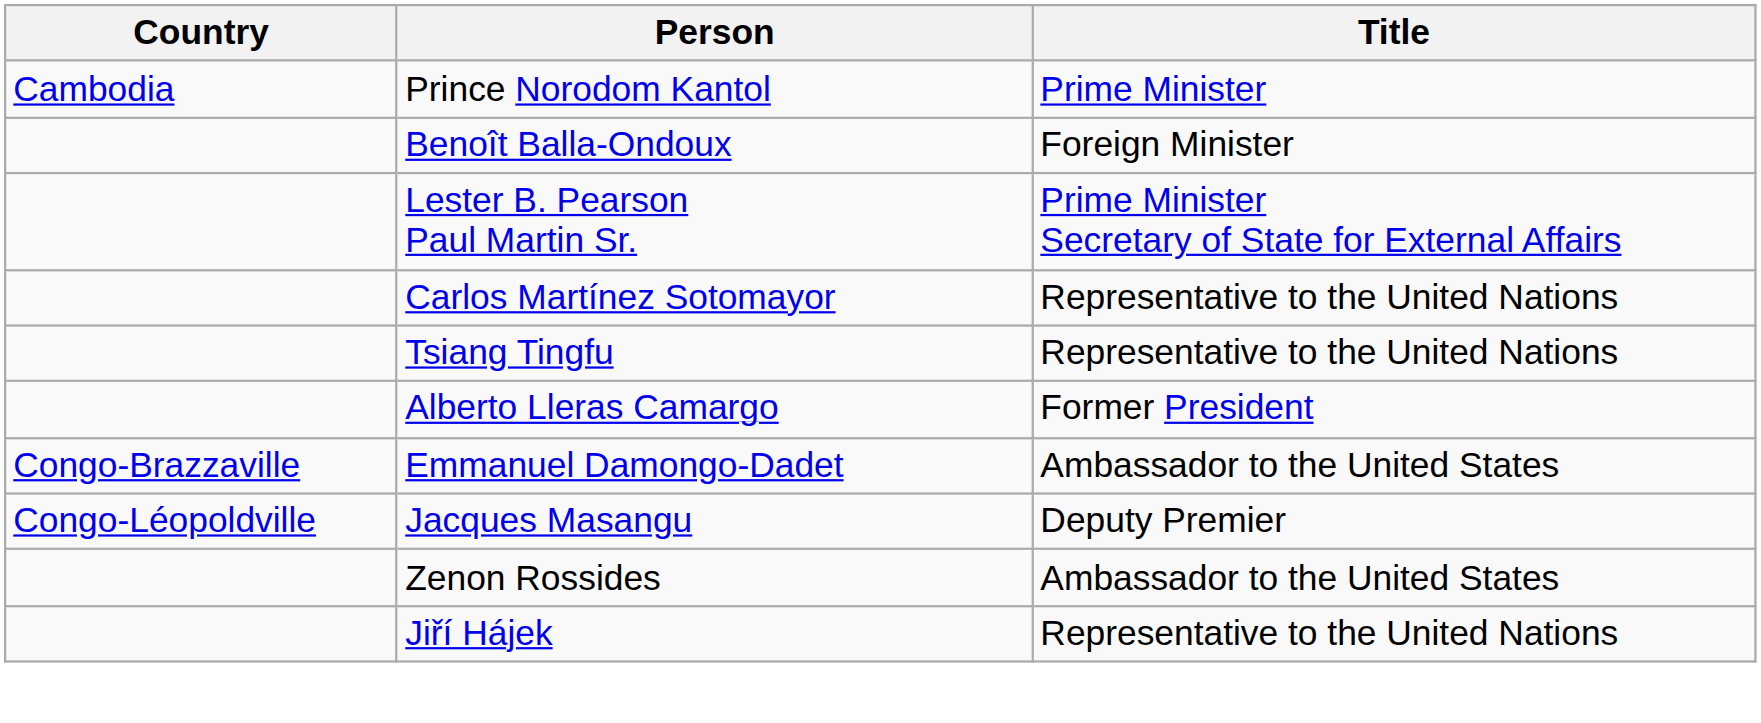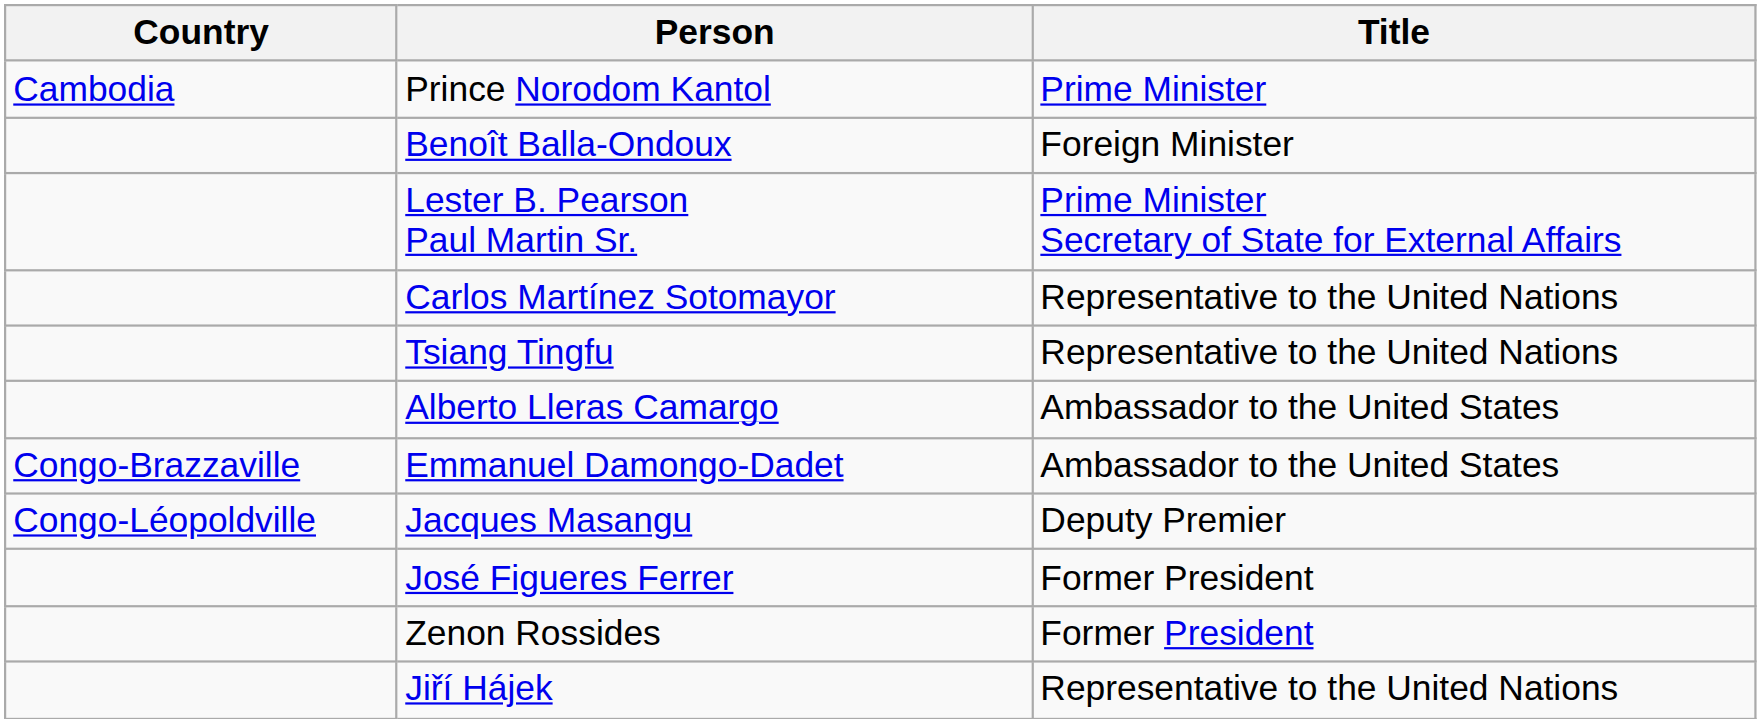 <table class="wikitable">
 <tr style="vertical-align: top;">
 <th width="170">Country</th>
 <th width="280">Person</th>
 <th width="320">Title</th>
 </tr>
 <tr style="vertical-align: top;">
 <td> <a href='#'>Cambodia</a></td>
 <td>Prince <a href='#'>Norodom Kantol</a></td>
 <td><a href='#'>Prime Minister</a></td>
 </tr>
 <tr style="vertical-align: top;">
 <td></td>
 <td><a href='#'>Benoît Balla-Ondoux</a></td>
 <td>Foreign Minister</td>
 </tr>
 <tr style="vertical-align: top;">
 <td></td>
 <td><a href='#'>Lester B. Pearson</a><br><a href='#'>Paul Martin Sr.</a></td>
 <td><a href='#'>Prime Minister</a><br><a href='#'>Secretary of State for External Affairs</a></td>
 </tr>
 <tr style="vertical-align: top;">
 <td></td>
 <td><a href='#'>Carlos Martínez Sotomayor</a></td>
 <td>Representative to the United Nations</td>
 </tr>
 <tr style="vertical-align: top;">
 <td></td>
 <td><a href='#'>Tsiang Tingfu</a></td>
 <td>Representative to the United Nations</td>
 </tr>
 <tr style="vertical-align: top;">
 <td></td>
 <td><a href='#'>Alberto Lleras Camargo</a></td>
-<td>Former <a href='#'>President</a></td>
+<td>Ambassador to the United States</td>
 </tr>
 <tr style="vertical-align: top;">
 <td> <a href='#'>Congo-Brazzaville</a></td>
 <td><a href='#'>Emmanuel Damongo-Dadet</a></td>
 <td>Ambassador to the United States</td>
 </tr>
 <tr style="vertical-align: top;">
 <td> <a href='#'>Congo-Léopoldville</a></td>
 <td><a href='#'>Jacques Masangu</a></td>
 <td>Deputy Premier</td>
 </tr>
 <tr style="vertical-align: top;">
 <td></td>
+<td><a href='#'>José Figueres Ferrer</a></td>
+<td>Former President</td>
+</tr>
+<tr style="vertical-align: top;">
+<td></td>
 <td>Zenon Rossides</td>
-<td>Ambassador to the United States</td>
+<td>Former <a href='#'>President</a></td>
 </tr>
 <tr style="vertical-align: top;">
 <td></td>
 <td><a href='#'>Jiří Hájek</a></td>
 <td>Representative to the United Nations</td>
 </tr>
 </table>
